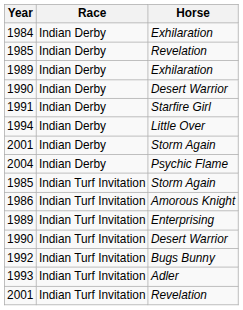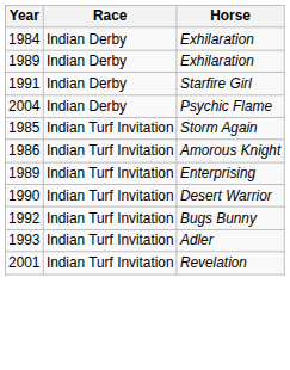 <table class="wikitable">
 <tr>
 <th>Year</th>
 <th>Race</th>
 <th>Horse</th>
 </tr>
 <tr>
 <td>1984</td>
 <td>Indian Derby</td>
 <td><em>Exhilaration</em></td>
 </tr>
 <tr>
-<td>1985</td>
-<td>Indian Derby</td>
-<td><em>Revelation</em></td>
-</tr>
-<tr>
 <td>1989</td>
 <td>Indian Derby</td>
 <td><em>Exhilaration</em></td>
 </tr>
 <tr>
-<td>1990</td>
-<td>Indian Derby</td>
-<td><em>Desert Warrior</em></td>
-</tr>
-<tr>
 <td>1991</td>
 <td>Indian Derby</td>
 <td><em>Starfire Girl</em></td>
-</tr>
-<tr>
-<td>1994</td>
-<td>Indian Derby</td>
-<td><em>Little Over</em></td>
-</tr>
-<tr>
-<td>2001</td>
-<td>Indian Derby</td>
-<td><em>Storm Again</em></td>
 </tr>
 <tr>
 <td>2004</td>
 <td>Indian Derby</td>
 <td><em>Psychic Flame</em></td>
 </tr>
 <tr>
 <td>1985</td>
 <td>Indian Turf Invitation</td>
 <td><em>Storm Again</em></td>
 </tr>
 <tr>
 <td>1986</td>
 <td>Indian Turf Invitation</td>
 <td><em>Amorous Knight</em></td>
 </tr>
 <tr>
 <td>1989</td>
 <td>Indian Turf Invitation</td>
 <td><em>Enterprising</em></td>
 </tr>
 <tr>
 <td>1990</td>
 <td>Indian Turf Invitation</td>
 <td><em>Desert Warrior</em></td>
 </tr>
 <tr>
 <td>1992</td>
 <td>Indian Turf Invitation</td>
 <td><em>Bugs Bunny</em></td>
 </tr>
 <tr>
 <td>1993</td>
 <td>Indian Turf Invitation</td>
 <td><em>Adler</em></td>
 </tr>
 <tr>
 <td>2001</td>
 <td>Indian Turf Invitation</td>
 <td><em>Revelation</em></td>
 </tr>
 </table>
